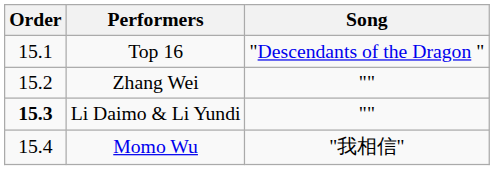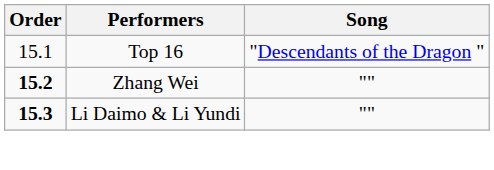 <table class="wikitable" style="text-align:center;">
 <tr>
 <th>Order</th>
 <th>Performers</th>
 <th>Song</th>
 </tr>
 <tr>
 <td>15.1</td>
 <td>Top 16</td>
 <td>"<a href='#'>Descendants of the Dragon</a> "<br></td>
 </tr>
 <tr>
-<td>15.2</td>
+<td><strong>15.2</strong></td>
 <td>Zhang Wei</td>
 <td>""<br></td>
 </tr>
 <tr>
 <td><strong>15.3</strong></td>
 <td>Li Daimo & Li Yundi</td>
 <td>""<br></td>
 </tr>
-<tr>
-<td>15.4</td>
-<td><a href='#'>Momo Wu</a></td>
-<td>"我相信"<br></td>
-</tr>
 </table>
